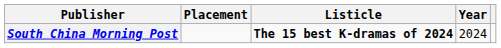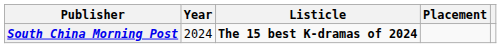 <table class="wikitable plainrowheaders" style="text-align:center">
 <tr>
 <th scope="col">Publisher</th>
+<th scope="col">Year</th>
+<th scope="col">Listicle</th>
 <th scope="col">Placement</th>
-<th scope="col">Listicle</th>
-<th scope="col">Year</th>
 <th scope="col" class="unsortable"></th>
 </tr>
 <tr>
 <th scope="row"><em><a href='#'>South China Morning Post</a></em></th>
+<td>2024</td>
+<td style="text-align:left"><strong>The 15 best K-dramas of 2024</strong></td>
 <td></td>
-<td style="text-align:left"><strong>The 15 best K-dramas of 2024</strong></td>
-<td>2024</td>
 <td></td>
 </tr>
 </table>
